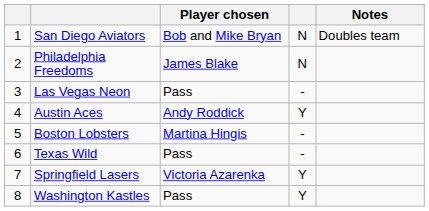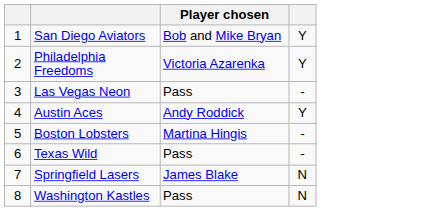 <table class="wikitable" style="text-align:left">
 <tr>
 <th width="25px"></th>
 <th width="150px"></th>
 <th width="150px">Player chosen</th>
 <th width="25px"></th>
-<th width="125px">Notes</th>
 </tr>
 <tr>
 <td style="text-align:center">1</td>
 <td><a href='#'>San Diego Aviators</a></td>
 <td><a href='#'>Bob</a> and <a href='#'>Mike Bryan</a></td>
-<td style="text-align:center">N</td>
-<td>Doubles team</td>
+<td style="text-align:center">Y</td>
 </tr>
 <tr>
 <td style="text-align:center">2</td>
 <td><a href='#'>Philadelphia Freedoms</a></td>
-<td><a href='#'>James Blake</a></td>
-<td style="text-align:center">N</td>
-<td></td>
+<td><a href='#'>Victoria Azarenka</a></td>
+<td style="text-align:center">Y</td>
 </tr>
 <tr>
 <td style="text-align:center">3</td>
 <td><a href='#'>Las Vegas Neon</a></td>
 <td>Pass</td>
 <td style="text-align:center">-</td>
-<td></td>
 </tr>
 <tr>
 <td style="text-align:center">4</td>
 <td><a href='#'>Austin Aces</a></td>
 <td><a href='#'>Andy Roddick</a></td>
 <td style="text-align:center">Y</td>
-<td></td>
 </tr>
 <tr>
 <td style="text-align:center">5</td>
 <td><a href='#'>Boston Lobsters</a></td>
 <td><a href='#'>Martina Hingis</a></td>
 <td style="text-align:center">-</td>
-<td></td>
 </tr>
 <tr>
 <td style="text-align:center">6</td>
 <td><a href='#'>Texas Wild</a></td>
 <td>Pass</td>
 <td style="text-align:center">-</td>
-<td></td>
 </tr>
 <tr>
 <td style="text-align:center">7</td>
 <td><a href='#'>Springfield Lasers</a></td>
-<td><a href='#'>Victoria Azarenka</a></td>
-<td style="text-align:center">Y</td>
-<td></td>
+<td><a href='#'>James Blake</a></td>
+<td style="text-align:center">N</td>
 </tr>
 <tr>
 <td style="text-align:center">8</td>
 <td><a href='#'>Washington Kastles</a></td>
 <td>Pass</td>
-<td style="text-align:center">Y</td>
-<td></td>
+<td style="text-align:center">N</td>
 </tr>
 </table>
